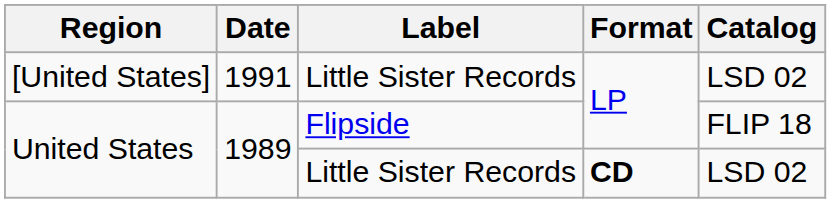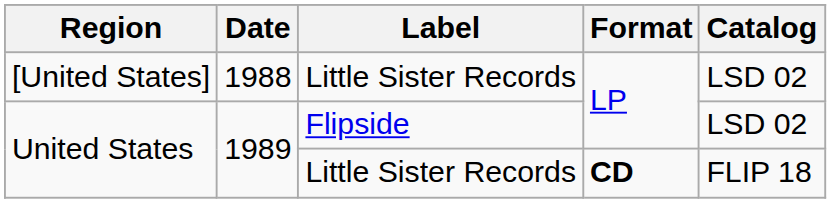 <table class="wikitable">
 <tr>
 <th>Region</th>
 <th>Date</th>
 <th>Label</th>
 <th>Format</th>
 <th>Catalog</th>
 </tr>
 <tr>
 <td>[United States]</td>
-<td>1991</td>
+<td>1988</td>
 <td>Little Sister Records</td>
 <td rowspan="2"><a href='#'>LP</a></td>
 <td>LSD 02</td>
 </tr>
 <tr>
 <td rowspan="2">United States</td>
 <td rowspan="2">1989</td>
 <td><a href='#'>Flipside</a></td>
-<td>FLIP 18</td>
+<td>LSD 02</td>
 </tr>
 <tr>
 <td>Little Sister Records</td>
 <td><strong>CD</strong></td>
-<td>LSD 02</td>
+<td>FLIP 18</td>
 </tr>
 </table>
